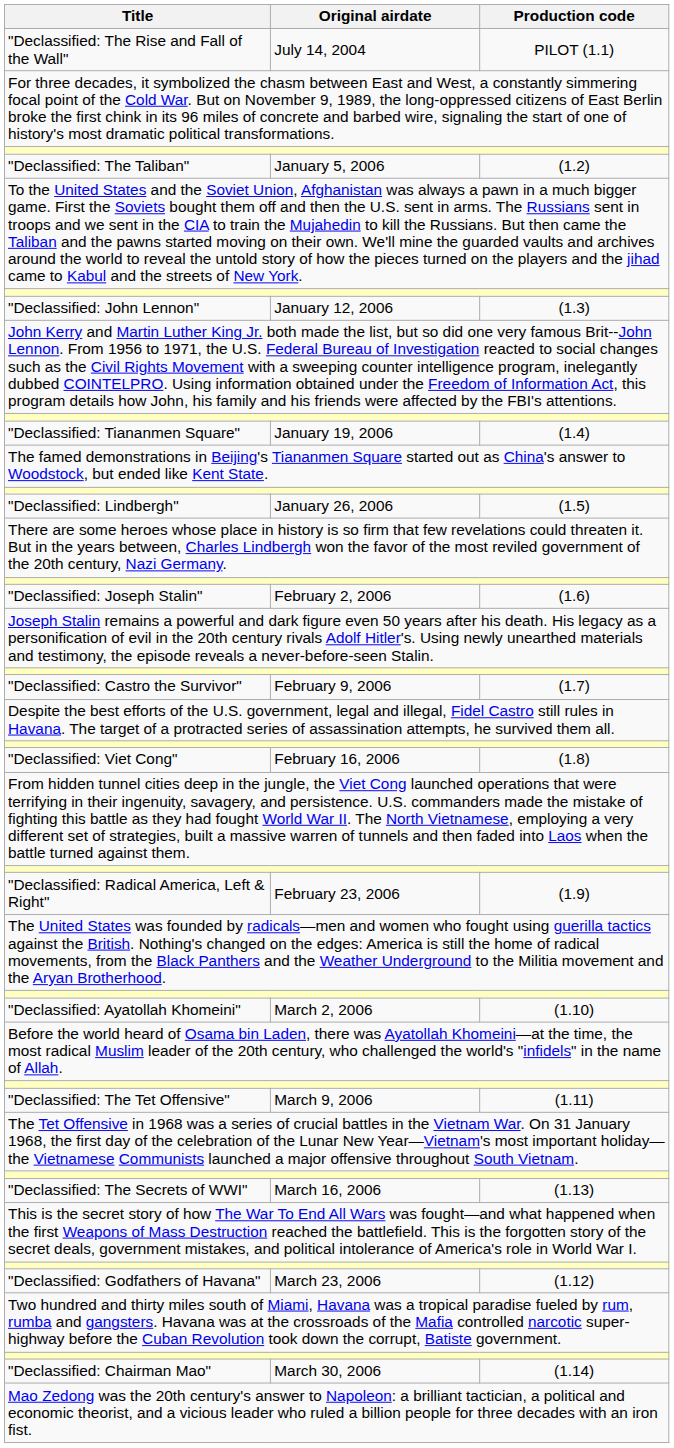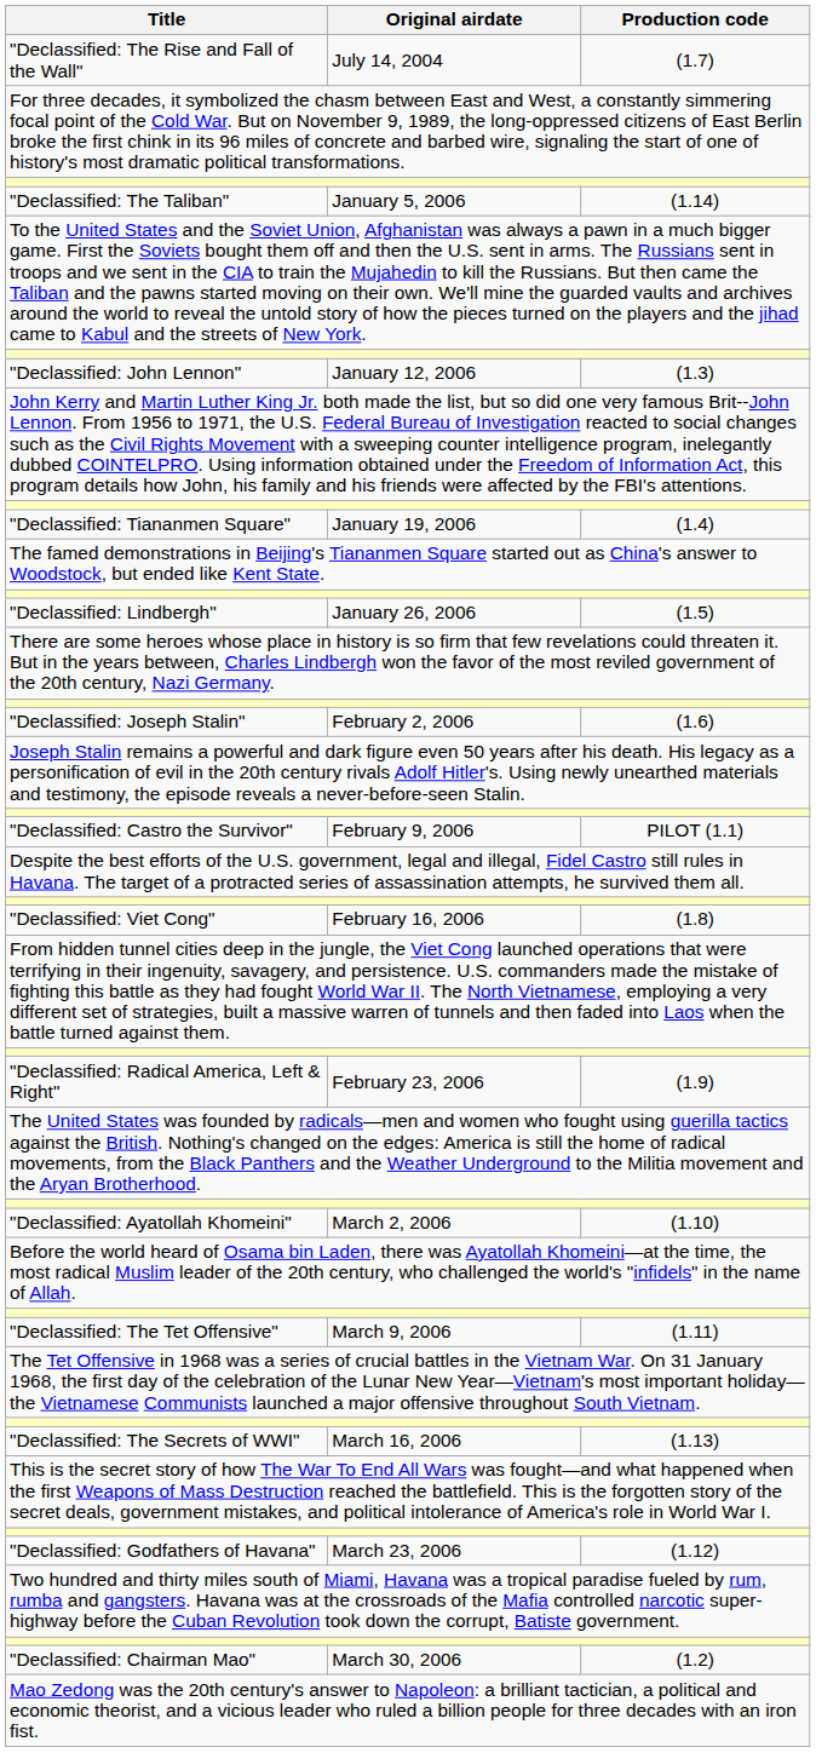 <table class="wikitable">
 <tr>
 <th width="270">Title</th>
 <th width="210">Original airdate</th>
 <th width="190">Production code</th>
 </tr>
 <tr>
 <td>"Declassified: The Rise and Fall of the Wall"</td>
 <td>July 14, 2004</td>
-<td align="center">PILOT (1.1)</td>
+<td align="center">(1.7)</td>
 </tr>
 <tr>
 <td colspan="3">For three decades, it symbolized the chasm between East and West, a constantly simmering focal point of the <a href='#'>Cold War</a>. But on November 9, 1989, the long-oppressed citizens of East Berlin broke the first chink in its 96 miles of concrete and barbed wire, signaling the start of one of history's most dramatic political transformations.</td>
 </tr>
 <tr>
 <td colspan="4" bgcolor="#FFFFBF"></td>
 </tr>
 <tr>
 <td>"Declassified: The Taliban"</td>
 <td>January 5, 2006</td>
-<td align="center">(1.2)</td>
+<td align="center">(1.14)</td>
 </tr>
 <tr>
 <td colspan="3">To the <a href='#'>United States</a> and the <a href='#'>Soviet Union</a>, <a href='#'>Afghanistan</a> was always a pawn in a much bigger game. First the <a href='#'>Soviets</a> bought them off and then the U.S. sent in arms. The <a href='#'>Russians</a> sent in troops and we sent in the <a href='#'>CIA</a> to train the <a href='#'>Mujahedin</a> to kill the Russians. But then came the <a href='#'>Taliban</a> and the pawns started moving on their own. We'll mine the guarded vaults and archives around the world to reveal the untold story of how the pieces turned on the players and the <a href='#'>jihad</a> came to <a href='#'>Kabul</a> and the streets of <a href='#'>New York</a>.</td>
 </tr>
 <tr>
 <td colspan="4" bgcolor="#FFFFBF"></td>
 </tr>
 <tr>
 <td>"Declassified: John Lennon"</td>
 <td>January 12, 2006</td>
 <td align="center">(1.3)</td>
 </tr>
 <tr>
 <td colspan="3"><a href='#'>John Kerry</a> and <a href='#'>Martin Luther King Jr.</a> both made the list, but so did one very famous Brit--<a href='#'>John Lennon</a>. From 1956 to 1971, the U.S. <a href='#'>Federal Bureau of Investigation</a> reacted to social changes such as the <a href='#'>Civil Rights Movement</a> with a sweeping counter intelligence program, inelegantly dubbed <a href='#'>COINTELPRO</a>. Using information obtained under the <a href='#'>Freedom of Information Act</a>, this program details how John, his family and his friends were affected by the FBI's attentions.</td>
 </tr>
 <tr>
 <td colspan="4" bgcolor="#FFFFBF"></td>
 </tr>
 <tr>
 <td>"Declassified: Tiananmen Square"</td>
 <td>January 19, 2006</td>
 <td align="center">(1.4)</td>
 </tr>
 <tr>
 <td colspan="3">The famed demonstrations in <a href='#'>Beijing</a>'s <a href='#'>Tiananmen Square</a> started out as <a href='#'>China</a>'s answer to <a href='#'>Woodstock</a>, but ended like  <a href='#'>Kent State</a>.</td>
 </tr>
 <tr>
 <td colspan="4" bgcolor="#FFFFBF"></td>
 </tr>
 <tr>
 <td>"Declassified: Lindbergh"</td>
 <td>January 26, 2006</td>
 <td align="center">(1.5)</td>
 </tr>
 <tr>
 <td colspan="3">There are some heroes whose place in history is so firm that few revelations could threaten it. But in the years between, <a href='#'>Charles Lindbergh</a>  won the favor of the most reviled government of the 20th century, <a href='#'>Nazi Germany</a>.</td>
 </tr>
 <tr>
 <td colspan="4" bgcolor="#FFFFBF"></td>
 </tr>
 <tr>
 <td>"Declassified: Joseph Stalin"</td>
 <td>February 2, 2006</td>
 <td align="center">(1.6)</td>
 </tr>
 <tr>
 <td colspan="3"><a href='#'>Joseph Stalin</a> remains a powerful and dark figure even 50 years after his death. His legacy as a personification of evil in the 20th century rivals <a href='#'>Adolf Hitler</a>'s. Using newly unearthed materials and testimony, the episode reveals a never-before-seen Stalin.</td>
 </tr>
 <tr>
 <td colspan="4" bgcolor="#FFFFBF"></td>
 </tr>
 <tr>
 <td>"Declassified: Castro the Survivor"</td>
 <td>February 9, 2006</td>
-<td align="center">(1.7)</td>
+<td align="center">PILOT (1.1)</td>
 </tr>
 <tr>
 <td colspan="3">Despite the best efforts of the U.S. government, legal and illegal, <a href='#'>Fidel Castro</a> still rules in <a href='#'>Havana</a>. The target of a protracted series of assassination attempts, he survived them all.</td>
 </tr>
 <tr>
 <td colspan="4" bgcolor="#FFFFBF"></td>
 </tr>
 <tr>
 <td>"Declassified: Viet Cong"</td>
 <td>February 16, 2006</td>
 <td align="center">(1.8)</td>
 </tr>
 <tr>
 <td colspan="3">From hidden tunnel cities deep in the jungle, the <a href='#'>Viet Cong</a> launched operations that were terrifying in their ingenuity, savagery, and persistence. U.S. commanders made the mistake of fighting this battle as they had fought <a href='#'>World War II</a>. The <a href='#'>North Vietnamese</a>, employing a very different set of strategies, built a massive warren of tunnels and then faded into <a href='#'>Laos</a> when the battle turned against them.</td>
 </tr>
 <tr>
 <td colspan="4" bgcolor="#FFFFBF"></td>
 </tr>
 <tr>
 <td>"Declassified: Radical America, Left & Right"</td>
 <td>February 23, 2006</td>
 <td align="center">(1.9)</td>
 </tr>
 <tr>
 <td colspan="3">The <a href='#'>United States</a> was founded by <a href='#'>radicals</a>—men and women who fought using <a href='#'>guerilla tactics</a> against the <a href='#'>British</a>. Nothing's changed on the edges: America is still the home of radical movements, from the <a href='#'>Black Panthers</a> and the <a href='#'>Weather Underground</a> to the Militia movement and the <a href='#'>Aryan Brotherhood</a>.</td>
 </tr>
 <tr>
 <td colspan="4" bgcolor="#FFFFBF"></td>
 </tr>
 <tr>
 <td>"Declassified: Ayatollah Khomeini"</td>
 <td>March 2, 2006</td>
 <td align="center">(1.10)</td>
 </tr>
 <tr>
 <td colspan="3">Before the world heard of <a href='#'>Osama bin Laden</a>, there was <a href='#'>Ayatollah Khomeini</a>—at the time, the most radical <a href='#'>Muslim</a> leader of the 20th century, who challenged the world's "<a href='#'>infidels</a>" in the name of <a href='#'>Allah</a>.</td>
 </tr>
 <tr>
 <td colspan="4" bgcolor="#FFFFBF"></td>
 </tr>
 <tr>
 <td>"Declassified: The Tet Offensive"</td>
 <td>March 9, 2006</td>
 <td align="center">(1.11)</td>
 </tr>
 <tr>
 <td colspan="3">The <a href='#'>Tet Offensive</a> in 1968 was a series of crucial battles in the <a href='#'>Vietnam War</a>. On 31 January 1968, the first day of the celebration of the Lunar New Year—<a href='#'>Vietnam</a>'s most important holiday—the <a href='#'>Vietnamese</a> <a href='#'>Communists</a> launched a major offensive throughout <a href='#'>South Vietnam</a>.</td>
 </tr>
 <tr>
 <td colspan="4" bgcolor="#FFFFBF"></td>
 </tr>
 <tr>
 <td>"Declassified: The Secrets of WWI"</td>
 <td>March 16, 2006</td>
 <td align="center">(1.13)</td>
 </tr>
 <tr>
 <td colspan="3">This is the secret story of how <a href='#'>The War To End All Wars</a> was fought—and what happened when the first <a href='#'>Weapons of Mass Destruction</a> reached the battlefield. This is the forgotten story of the secret deals, government mistakes, and political intolerance of America's role in World War I.</td>
 </tr>
 <tr>
 <td colspan="4" bgcolor="#FFFFBF"></td>
 </tr>
 <tr>
 <td>"Declassified: Godfathers of Havana"</td>
 <td>March 23, 2006</td>
 <td align="center">(1.12)</td>
 </tr>
 <tr>
 <td colspan="3">Two hundred and thirty miles south of <a href='#'>Miami</a>, <a href='#'>Havana</a> was a tropical paradise fueled by <a href='#'>rum</a>, <a href='#'>rumba</a> and <a href='#'>gangsters</a>. Havana was at the crossroads of the <a href='#'>Mafia</a> controlled <a href='#'>narcotic</a> super-highway before the <a href='#'>Cuban Revolution</a> took down the corrupt, <a href='#'>Batiste</a> government.</td>
 </tr>
 <tr>
 <td colspan="4" bgcolor="#FFFFBF"></td>
 </tr>
 <tr>
 <td>"Declassified: Chairman Mao"</td>
 <td>March 30, 2006</td>
-<td align="center">(1.14)</td>
+<td align="center">(1.2)</td>
 </tr>
 <tr>
 <td colspan="3"><a href='#'>Mao Zedong</a> was the 20th century's answer to <a href='#'>Napoleon</a>: a brilliant tactician, a political and economic theorist, and a vicious leader who ruled a billion people for three decades with an iron fist.</td>
 </tr>
 </table>
